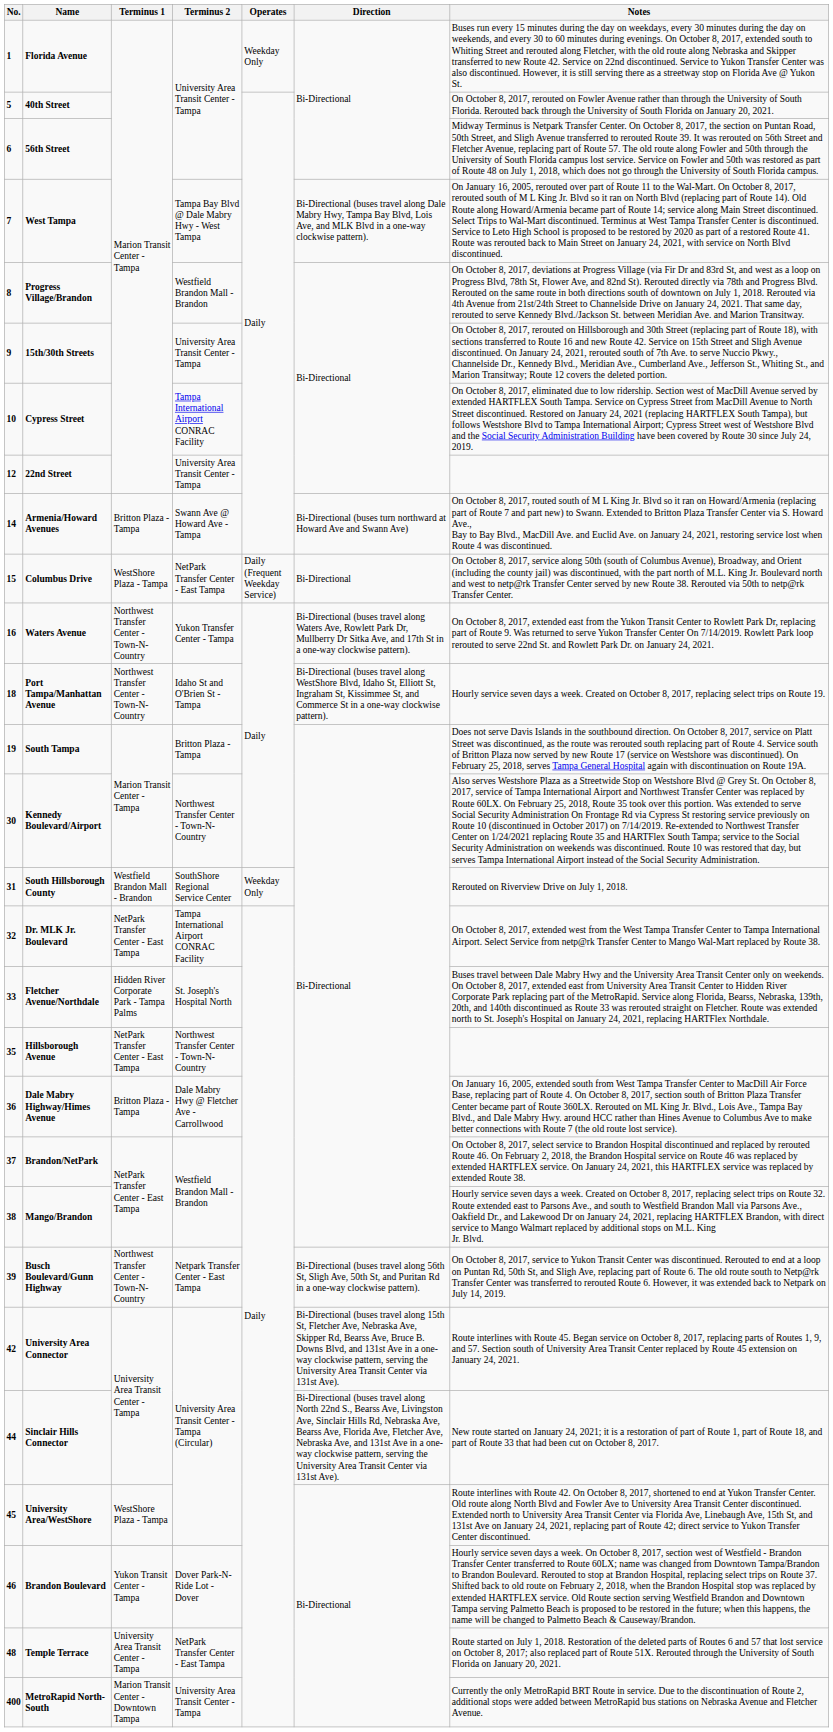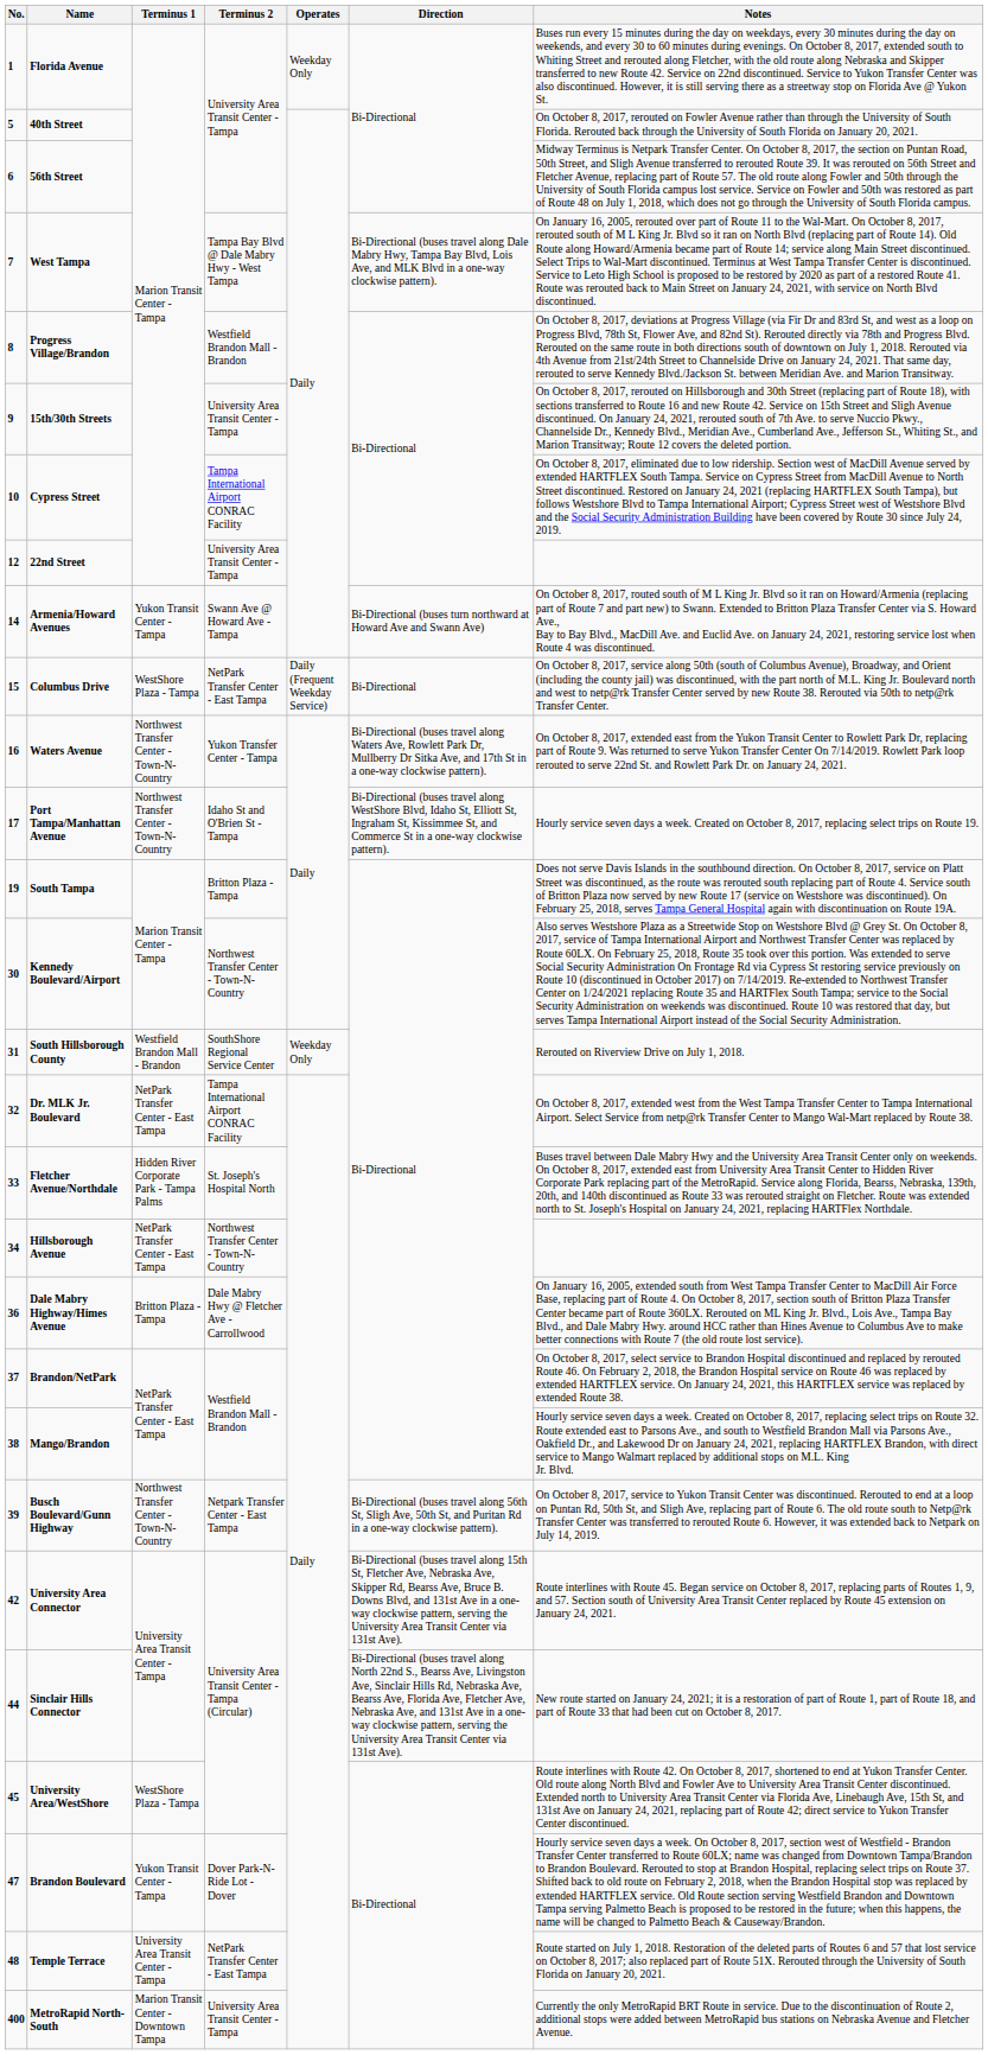 <table class="wikitable" style="font-size:90%;border:1px;">
 <tr>
 <th>No.</th>
 <th>Name</th>
 <th>Terminus 1</th>
 <th>Terminus 2</th>
 <th>Operates</th>
 <th>Direction</th>
 <th>Notes</th>
 </tr>
 <tr>
 <td><strong>1</strong></td>
 <td><strong>Florida Avenue</strong></td>
 <td rowspan="8">Marion Transit Center - Tampa</td>
 <td rowspan="3">University Area Transit Center - Tampa</td>
 <td>Weekday Only</td>
 <td rowspan="3">Bi-Directional</td>
 <td>Buses run every 15 minutes during the day on weekdays, every 30 minutes during the day on weekends, and every 30 to 60 minutes during evenings. On October 8, 2017, extended south to Whiting Street and rerouted along Fletcher, with the old route along Nebraska and Skipper transferred to new Route 42. Service on 22nd discontinued. Service to Yukon Transfer Center was also discontinued. However, it is still serving there as a streetway stop on Florida Ave @ Yukon St.</td>
 </tr>
 <tr>
 <td><strong>5</strong></td>
 <td><strong>40th Street</strong></td>
 <td rowspan="8">Daily</td>
 <td>On October 8, 2017, rerouted on Fowler Avenue rather than through the University of South Florida. Rerouted back through the University of South Florida on January 20, 2021.</td>
 </tr>
 <tr>
 <td><strong>6</strong></td>
 <td><strong>56th Street</strong></td>
 <td>Midway Terminus is Netpark Transfer Center. On October 8, 2017, the section on Puntan Road, 50th Street, and Sligh Avenue transferred to rerouted Route 39. It was rerouted on 56th Street and Fletcher Avenue, replacing part of Route 57. The old route along Fowler and 50th through the University of South Florida campus lost service. Service on Fowler and 50th was restored as part of Route 48 on July 1, 2018, which does not go through the University of South Florida campus.</td>
 </tr>
 <tr>
 <td><strong>7</strong></td>
 <td><strong>West Tampa</strong></td>
 <td>Tampa Bay Blvd @ Dale Mabry Hwy - West Tampa</td>
 <td>Bi-Directional (buses travel along Dale Mabry Hwy, Tampa Bay Blvd, Lois Ave, and MLK Blvd in a one-way clockwise pattern).</td>
 <td>On January 16, 2005, rerouted over part of Route 11 to the Wal-Mart. On October 8, 2017, rerouted south of M L King Jr. Blvd so it ran on North Blvd (replacing part of Route 14). Old Route along Howard/Armenia became part of Route 14; service along Main Street discontinued. Select Trips to Wal-Mart discontinued. Terminus at West Tampa Transfer Center is discontinued. Service to Leto High School is proposed to be restored by 2020 as part of a restored Route 41. Route was rerouted back to Main Street on January 24, 2021, with service on North Blvd discontinued.</td>
 </tr>
 <tr>
 <td><strong>8</strong></td>
 <td><strong>Progress Village/Brandon</strong></td>
 <td>Westfield Brandon Mall - Brandon</td>
 <td rowspan="4">Bi-Directional</td>
 <td>On October 8, 2017, deviations at Progress Village (via Fir Dr and 83rd St, and west as a loop on Progress Blvd, 78th St, Flower Ave, and 82nd St). Rerouted directly via 78th and Progress Blvd. Rerouted on the same route in both directions south of downtown on July 1, 2018. Rerouted via 4th Avenue from 21st/24th Street to Channelside Drive on January 24, 2021. That same day, rerouted to serve Kennedy Blvd./Jackson St. between Meridian Ave. and Marion Transitway.</td>
 </tr>
 <tr>
 <td><strong>9</strong></td>
 <td><strong>15th/30th Streets</strong></td>
 <td>University Area Transit Center - Tampa</td>
 <td>On October 8, 2017, rerouted on Hillsborough and 30th Street (replacing part of Route 18), with sections transferred to Route 16 and new Route 42. Service on 15th Street and Sligh Avenue discontinued. On January 24, 2021, rerouted south of 7th Ave. to serve Nuccio Pkwy., Channelside Dr., Kennedy Blvd., Meridian Ave., Cumberland Ave., Jefferson St., Whiting St., and Marion Transitway; Route 12 covers the deleted portion.</td>
 </tr>
 <tr>
 <td><strong>10</strong></td>
 <td><strong>Cypress Street</strong></td>
 <td><a href='#'>Tampa International Airport</a> CONRAC Facility</td>
 <td>On October 8, 2017, eliminated due to low ridership. Section west of MacDill Avenue served by extended HARTFLEX South Tampa. Service on Cypress Street from MacDill Avenue to North Street discontinued. Restored on January 24, 2021 (replacing HARTFLEX South Tampa), but follows Westshore Blvd to Tampa International Airport; Cypress Street west of Westshore Blvd and the <a href='#'>Social Security Administration Building</a> have been covered by Route 30 since July 24, 2019.</td>
 </tr>
 <tr>
 <td><strong>12</strong></td>
 <td><strong>22nd Street</strong></td>
 <td>University Area Transit Center - Tampa</td>
 <td></td>
 </tr>
 <tr>
 <td><strong>14</strong></td>
 <td><strong>Armenia/Howard Avenues</strong></td>
-<td>Britton Plaza - Tampa</td>
+<td>Yukon Transit Center - Tampa</td>
 <td>Swann Ave @ Howard Ave - Tampa</td>
 <td>Bi-Directional (buses turn northward at Howard Ave and Swann Ave)</td>
 <td>On October 8, 2017, routed south of M L King Jr. Blvd so it ran on Howard/Armenia (replacing part of Route 7 and part new) to Swann. Extended to Britton Plaza Transfer Center via S. Howard Ave.,<br>Bay to Bay Blvd., MacDill Ave. and Euclid Ave. on January 24, 2021, restoring service lost when Route 4 was discontinued.</td>
 </tr>
 <tr>
 <td><strong>15</strong></td>
 <td><strong>Columbus Drive</strong></td>
 <td>WestShore Plaza - Tampa</td>
 <td>NetPark Transfer Center - East Tampa</td>
 <td>Daily (Frequent Weekday Service)</td>
 <td>Bi-Directional</td>
 <td>On October 8, 2017, service along 50th (south of Columbus Avenue), Broadway, and Orient (including the county jail) was discontinued, with the part north of M.L. King Jr. Boulevard north and west to netp@rk Transfer Center served by new Route 38. Rerouted via 50th to netp@rk Transfer Center.</td>
 </tr>
 <tr>
 <td><strong>16</strong></td>
 <td><strong>Waters Avenue</strong></td>
 <td>Northwest Transfer Center - Town-N-Country</td>
 <td>Yukon Transfer Center  - Tampa</td>
 <td rowspan="4">Daily</td>
 <td>Bi-Directional (buses travel along Waters Ave, Rowlett Park Dr, Mullberry Dr Sitka Ave, and 17th St in a one-way clockwise pattern).</td>
 <td>On October 8, 2017, extended east from the Yukon Transit Center to Rowlett Park Dr, replacing part of Route 9. Was returned to serve Yukon Transfer Center On 7/14/2019. Rowlett Park loop rerouted to serve 22nd St. and Rowlett Park Dr. on January 24, 2021.</td>
 </tr>
 <tr>
-<td><strong>18</strong></td>
+<td><strong>17</strong></td>
 <td><strong>Port Tampa/Manhattan Avenue</strong></td>
 <td>Northwest Transfer Center - Town-N-Country</td>
 <td>Idaho St and O'Brien St - Tampa</td>
 <td>Bi-Directional (buses travel along WestShore Blvd, Idaho St, Elliott St, Ingraham St, Kissimmee St, and Commerce St in a one-way clockwise pattern).</td>
 <td>Hourly service seven days a week. Created on October 8, 2017, replacing select trips on Route 19.</td>
 </tr>
 <tr>
 <td><strong>19</strong></td>
 <td><strong>South Tampa</strong></td>
 <td rowspan="2">Marion Transit Center - Tampa</td>
 <td>Britton Plaza - Tampa</td>
 <td rowspan="9">Bi-Directional</td>
 <td>Does not serve Davis Islands in the southbound direction. On October 8, 2017, service on Platt Street was discontinued, as the route was rerouted south replacing part of Route 4. Service south of Britton Plaza now served by new Route 17 (service on Westshore was discontinued). On February 25, 2018, serves <a href='#'>Tampa General Hospital</a> again with discontinuation on Route 19A.</td>
 </tr>
 <tr>
 <td><strong>30</strong></td>
 <td><strong>Kennedy Boulevard/Airport</strong></td>
 <td>Northwest Transfer Center - Town-N-Country</td>
 <td>Also serves Westshore Plaza as a Streetwide Stop on Westshore Blvd @ Grey St. On October 8, 2017, service of Tampa International Airport and Northwest Transfer Center was replaced by Route 60LX. On February 25, 2018, Route 35 took over this portion. Was extended to serve Social Security Administration On Frontage Rd via Cypress St restoring service previously on Route 10 (discontinued in October 2017) on 7/14/2019. Re-extended to Northwest Transfer Center on 1/24/2021 replacing Route 35 and HARTFlex South Tampa; service to the Social Security Administration on weekends was discontinued. Route 10 was restored that day, but serves Tampa International Airport instead of the Social Security Administration.</td>
 </tr>
 <tr>
 <td><strong>31</strong></td>
 <td><strong>South Hillsborough County</strong></td>
 <td>Westfield Brandon Mall - Brandon</td>
 <td>SouthShore Regional Service Center</td>
 <td>Weekday Only</td>
 <td>Rerouted on Riverview Drive on July 1, 2018.</td>
 </tr>
 <tr>
 <td><strong>32</strong></td>
 <td><strong>Dr. MLK Jr. Boulevard</strong></td>
 <td>NetPark Transfer Center - East Tampa</td>
 <td>Tampa International Airport CONRAC Facility</td>
 <td rowspan="13">Daily</td>
 <td>On October 8, 2017, extended west from the West Tampa Transfer Center to Tampa International Airport. Select Service from netp@rk Transfer Center to Mango Wal-Mart replaced by Route 38.</td>
 </tr>
 <tr>
 <td><strong>33</strong></td>
 <td><strong>Fletcher Avenue/Northdale</strong></td>
 <td>Hidden River Corporate Park - Tampa Palms</td>
 <td>St. Joseph's Hospital North</td>
 <td>Buses travel between Dale Mabry Hwy and the University Area Transit Center only on weekends. On October 8, 2017, extended east from University Area Transit Center to Hidden River Corporate Park replacing part of the MetroRapid. Service along Florida, Bearss, Nebraska, 139th, 20th, and 140th discontinued as Route 33 was rerouted straight on Fletcher. Route was extended north to St. Joseph's Hospital on January 24, 2021, replacing HARTFlex Northdale.</td>
 </tr>
 <tr>
-<td><strong>35</strong></td>
+<td><strong>34</strong></td>
 <td><strong>Hillsborough Avenue</strong></td>
 <td>NetPark Transfer Center - East Tampa</td>
 <td>Northwest Transfer Center - Town-N-Country</td>
 <td></td>
 </tr>
 <tr>
 <td><strong>36</strong></td>
 <td><strong>Dale Mabry Highway/Himes Avenue</strong></td>
 <td>Britton Plaza - Tampa</td>
 <td>Dale Mabry Hwy @ Fletcher Ave - Carrollwood</td>
 <td>On January 16, 2005, extended south from West Tampa Transfer Center to MacDill Air Force Base, replacing part of Route 4. On October 8, 2017, section south of Britton Plaza Transfer Center became part of Route 360LX. Rerouted on ML King Jr. Blvd., Lois Ave., Tampa Bay Blvd., and Dale Mabry Hwy. around HCC rather than Hines Avenue to Columbus Ave to make better connections with Route 7 (the old route lost service).</td>
 </tr>
 <tr>
 <td><strong>37</strong></td>
 <td><strong>Brandon/NetPark</strong></td>
 <td rowspan="2">NetPark Transfer Center - East Tampa</td>
 <td rowspan="2">Westfield Brandon Mall - Brandon</td>
 <td>On October 8, 2017, select service to Brandon Hospital discontinued and replaced by rerouted Route 46. On February 2, 2018, the Brandon Hospital service on Route 46 was replaced by extended HARTFLEX service. On January 24, 2021, this HARTFLEX service was replaced by extended Route 38.</td>
 </tr>
 <tr>
 <td><strong>38</strong></td>
 <td><strong>Mango/Brandon</strong></td>
 <td>Hourly service seven days a week. Created on October 8, 2017, replacing select trips on Route 32. Route extended east to Parsons Ave., and south to Westfield Brandon Mall via Parsons Ave., Oakfield Dr., and Lakewood Dr on January 24, 2021, replacing HARTFLEX Brandon, with direct service to Mango Walmart replaced by additional stops on M.L. King<br>Jr. Blvd.</td>
 </tr>
 <tr>
 <td><strong>39</strong></td>
 <td><strong>Busch Boulevard/Gunn Highway</strong></td>
 <td>Northwest Transfer Center - Town-N-Country</td>
 <td>Netpark Transfer Center - East Tampa</td>
 <td>Bi-Directional (buses travel along 56th St, Sligh Ave, 50th St, and Puritan Rd in a one-way clockwise pattern).</td>
 <td>On October 8, 2017, service to Yukon Transit Center was discontinued. Rerouted to end at a loop on Puntan Rd, 50th St, and Sligh Ave, replacing part of Route 6. The old route south to Netp@rk Transfer Center was transferred to rerouted Route 6. However, it was extended back to Netpark on July 14, 2019.</td>
 </tr>
 <tr>
 <td><strong>42</strong></td>
 <td><strong>University Area Connector</strong></td>
 <td rowspan="2">University Area Transit Center - Tampa</td>
 <td rowspan="3">University Area Transit Center - Tampa (Circular)</td>
 <td>Bi-Directional (buses travel along 15th St, Fletcher Ave, Nebraska Ave, Skipper Rd, Bearss Ave, Bruce B. Downs Blvd, and 131st Ave in a one-way clockwise pattern, serving the University Area Transit Center via 131st Ave).</td>
 <td>Route interlines with Route 45. Began service on October 8, 2017, replacing parts of Routes 1, 9, and 57. Section south of University Area Transit Center replaced by Route 45 extension on January 24, 2021.</td>
 </tr>
 <tr>
 <td><strong>44</strong></td>
 <td><strong>Sinclair Hills Connector</strong></td>
 <td>Bi-Directional (buses travel along North 22nd S., Bearss Ave, Livingston Ave, Sinclair Hills Rd, Nebraska Ave, Bearss Ave, Florida Ave, Fletcher Ave, Nebraska Ave, and 131st Ave in a one-way clockwise pattern, serving the University Area Transit Center via 131st Ave).</td>
 <td>New route started on January 24, 2021; it is a restoration of part of Route 1, part of Route 18, and part of Route 33 that had been cut on October 8, 2017.</td>
 </tr>
 <tr>
 <td><strong>45</strong></td>
 <td><strong>University Area/WestShore</strong></td>
 <td>WestShore Plaza - Tampa</td>
 <td rowspan="4">Bi-Directional</td>
 <td>Route interlines with Route 42. On October 8, 2017, shortened to end at Yukon Transfer Center. Old route along North Blvd and Fowler Ave to University Area Transit Center discontinued. Extended north to University Area Transit Center via Florida Ave, Linebaugh Ave, 15th St, and 131st Ave on January 24, 2021, replacing part of Route 42; direct service to Yukon Transfer Center discontinued.</td>
 </tr>
 <tr>
-<td><strong>46</strong></td>
+<td><strong>47</strong></td>
 <td><strong>Brandon Boulevard</strong></td>
 <td>Yukon Transit Center - Tampa</td>
 <td>Dover Park-N-Ride Lot - Dover</td>
 <td>Hourly service seven days a week. On October 8, 2017, section west of Westfield - Brandon Transfer Center transferred to Route 60LX; name was changed from Downtown Tampa/Brandon to Brandon Boulevard. Rerouted to stop at Brandon Hospital, replacing select trips on Route 37. Shifted back to old route on February 2, 2018, when the Brandon Hospital stop was replaced by extended HARTFLEX service. Old Route section serving Westfield Brandon and Downtown Tampa serving Palmetto Beach is proposed to be restored in the future; when this happens, the name will be changed to Palmetto Beach & Causeway/Brandon.</td>
 </tr>
 <tr>
 <td><strong>48</strong></td>
 <td><strong>Temple Terrace</strong></td>
 <td>University Area Transit Center - Tampa</td>
 <td>NetPark Transfer Center - East Tampa</td>
 <td>Route started on July 1, 2018. Restoration of the deleted parts of Routes 6 and 57 that lost service on October 8, 2017; also replaced part of Route 51X. Rerouted through the University of South Florida on January 20, 2021.</td>
 </tr>
 <tr>
 <td><strong>400</strong></td>
 <td><strong>MetroRapid North-South</strong></td>
 <td>Marion Transit Center - Downtown Tampa</td>
 <td>University Area Transit Center - Tampa</td>
 <td>Currently the only MetroRapid BRT Route in service. Due to the discontinuation of Route 2, additional stops were added between MetroRapid bus stations on Nebraska Avenue and Fletcher Avenue.</td>
 </tr>
 </table>
